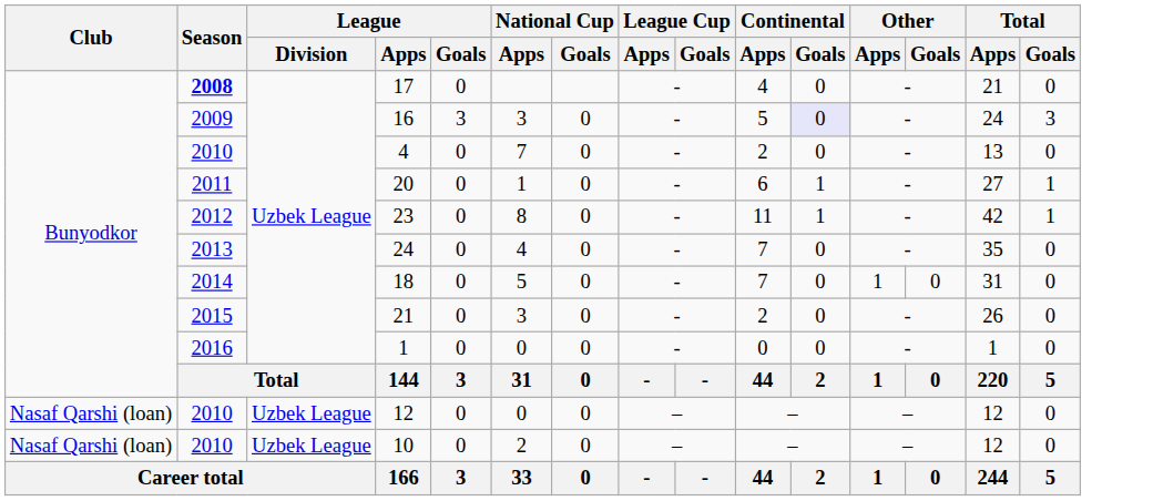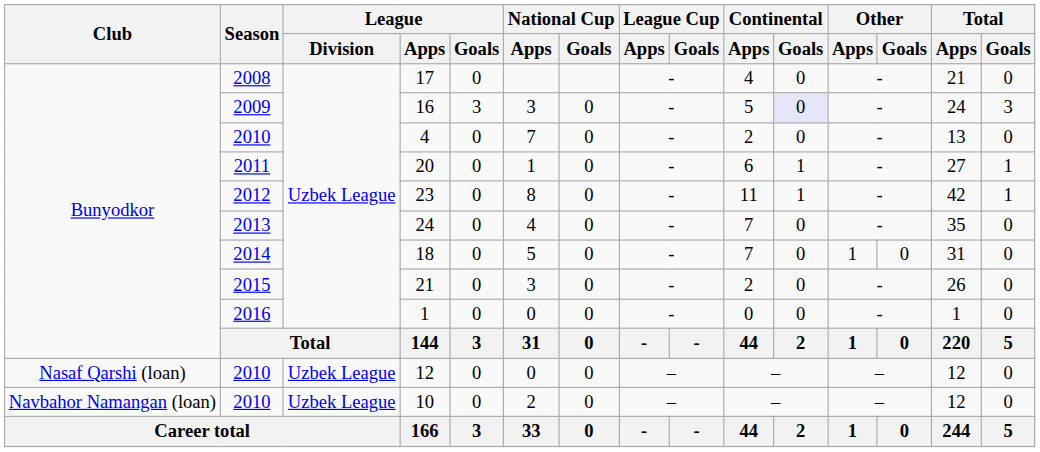 <table class="wikitable" style="text-align: center;">
 <tr>
 <th rowspan="2">Club</th>
 <th rowspan="2">Season</th>
 <th colspan="3">League</th>
 <th colspan="2">National Cup</th>
 <th colspan="2">League Cup</th>
 <th colspan="2">Continental</th>
 <th colspan="2">Other</th>
 <th colspan="2">Total</th>
 </tr>
 <tr>
 <th>Division</th>
 <th>Apps</th>
 <th>Goals</th>
 <th>Apps</th>
 <th>Goals</th>
 <th>Apps</th>
 <th>Goals</th>
 <th>Apps</th>
 <th>Goals</th>
 <th>Apps</th>
 <th>Goals</th>
 <th>Apps</th>
 <th>Goals</th>
 </tr>
 <tr>
 <td rowspan="10" valign="center"><a href='#'>Bunyodkor</a></td>
-<td><strong><a href='#'>2008</a></strong></td>
+<td><a href='#'>2008</a></td>
 <td rowspan="9" valign="center"><a href='#'>Uzbek League</a></td>
 <td>17</td>
 <td>0</td>
 <td></td>
 <td></td>
 <td colspan="2">-</td>
 <td>4</td>
 <td>0</td>
 <td colspan="2">-</td>
 <td>21</td>
 <td>0</td>
 </tr>
 <tr>
 <td><a href='#'>2009</a></td>
 <td>16</td>
 <td>3</td>
 <td>3</td>
 <td>0</td>
 <td colspan="2">-</td>
 <td>5</td>
 <td style="background: lavender;">0</td>
 <td colspan="2">-</td>
 <td>24</td>
 <td>3</td>
 </tr>
 <tr>
 <td><a href='#'>2010</a></td>
 <td>4</td>
 <td>0</td>
 <td>7</td>
 <td>0</td>
 <td colspan="2">-</td>
 <td>2</td>
 <td>0</td>
 <td colspan="2">-</td>
 <td>13</td>
 <td>0</td>
 </tr>
 <tr>
 <td><a href='#'>2011</a></td>
 <td>20</td>
 <td>0</td>
 <td>1</td>
 <td>0</td>
 <td colspan="2">-</td>
 <td>6</td>
 <td>1</td>
 <td colspan="2">-</td>
 <td>27</td>
 <td>1</td>
 </tr>
 <tr>
 <td><a href='#'>2012</a></td>
 <td>23</td>
 <td>0</td>
 <td>8</td>
 <td>0</td>
 <td colspan="2">-</td>
 <td>11</td>
 <td>1</td>
 <td colspan="2">-</td>
 <td>42</td>
 <td>1</td>
 </tr>
 <tr>
 <td><a href='#'>2013</a></td>
 <td>24</td>
 <td>0</td>
 <td>4</td>
 <td>0</td>
 <td colspan="2">-</td>
 <td>7</td>
 <td>0</td>
 <td colspan="2">-</td>
 <td>35</td>
 <td>0</td>
 </tr>
 <tr>
 <td><a href='#'>2014</a></td>
 <td>18</td>
 <td>0</td>
 <td>5</td>
 <td>0</td>
 <td colspan="2">-</td>
 <td>7</td>
 <td>0</td>
 <td>1</td>
 <td>0</td>
 <td>31</td>
 <td>0</td>
 </tr>
 <tr>
 <td><a href='#'>2015</a></td>
 <td>21</td>
 <td>0</td>
 <td>3</td>
 <td>0</td>
 <td colspan="2">-</td>
 <td>2</td>
 <td>0</td>
 <td colspan="2">-</td>
 <td>26</td>
 <td>0</td>
 </tr>
 <tr>
 <td><a href='#'>2016</a></td>
 <td>1</td>
 <td>0</td>
 <td>0</td>
 <td>0</td>
 <td colspan="2">-</td>
 <td>0</td>
 <td>0</td>
 <td colspan="2">-</td>
 <td>1</td>
 <td>0</td>
 </tr>
 <tr>
 <th colspan="2">Total</th>
 <th>144</th>
 <th>3</th>
 <th>31</th>
 <th>0</th>
 <th>-</th>
 <th>-</th>
 <th>44</th>
 <th>2</th>
 <th>1</th>
 <th>0</th>
 <th>220</th>
 <th>5</th>
 </tr>
 <tr>
 <td valign="center"><a href='#'>Nasaf Qarshi</a> (loan)</td>
 <td><a href='#'>2010</a></td>
 <td><a href='#'>Uzbek League</a></td>
 <td>12</td>
 <td>0</td>
 <td>0</td>
 <td>0</td>
 <td colspan="2">–</td>
 <td colspan="2">–</td>
 <td colspan="2">–</td>
 <td>12</td>
 <td>0</td>
 </tr>
 <tr>
-<td valign="center"><a href='#'>Nasaf Qarshi</a> (loan)</td>
+<td valign="center"><a href='#'>Navbahor Namangan</a> (loan)</td>
 <td><a href='#'>2010</a></td>
 <td><a href='#'>Uzbek League</a></td>
 <td>10</td>
 <td>0</td>
 <td>2</td>
 <td>0</td>
 <td colspan="2">–</td>
 <td colspan="2">–</td>
 <td colspan="2">–</td>
 <td>12</td>
 <td>0</td>
 </tr>
 <tr>
 <th colspan="3">Career total</th>
 <th>166</th>
 <th>3</th>
 <th>33</th>
 <th>0</th>
 <th>-</th>
 <th>-</th>
 <th>44</th>
 <th>2</th>
 <th>1</th>
 <th>0</th>
 <th>244</th>
 <th>5</th>
 </tr>
 </table>
